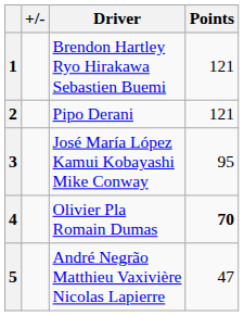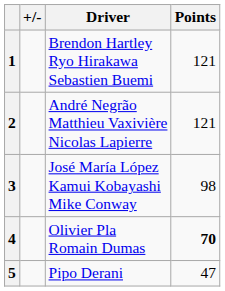 <table class="wikitable" style="font-size:95%;">
 <tr>
 <th scope="col"></th>
 <th scope="col">+/-</th>
 <th scope="col">Driver</th>
 <th scope="col">Points</th>
 </tr>
 <tr>
 <th align="center">1</th>
 <td align="left"></td>
 <td> <a href='#'>Brendon Hartley</a><br> <a href='#'>Ryo Hirakawa</a><br> <a href='#'>Sebastien Buemi</a></td>
 <td align="right">121</td>
 </tr>
 <tr>
 <th align="center">2</th>
 <td align="left"></td>
-<td> <a href='#'>Pipo Derani</a></td>
+<td> <a href='#'>André Negrão</a><br> <a href='#'>Matthieu Vaxivière</a><br> <a href='#'>Nicolas Lapierre</a></td>
 <td align="right">121</td>
 </tr>
 <tr>
 <th align="center">3</th>
 <td align="left"></td>
 <td> <a href='#'>José María López</a><br> <a href='#'>Kamui Kobayashi</a><br> <a href='#'>Mike Conway</a></td>
-<td align="right">95</td>
+<td align="right">98</td>
 </tr>
 <tr>
 <th align="center">4</th>
 <td align="left"></td>
 <td> <a href='#'>Olivier Pla</a><br> <a href='#'>Romain Dumas</a></td>
 <td align="right"><strong>70</strong></td>
 </tr>
 <tr>
 <th align="center">5</th>
 <td align="left"></td>
-<td> <a href='#'>André Negrão</a><br> <a href='#'>Matthieu Vaxivière</a><br> <a href='#'>Nicolas Lapierre</a></td>
+<td> <a href='#'>Pipo Derani</a></td>
 <td align="right">47</td>
 </tr>
 </table>
